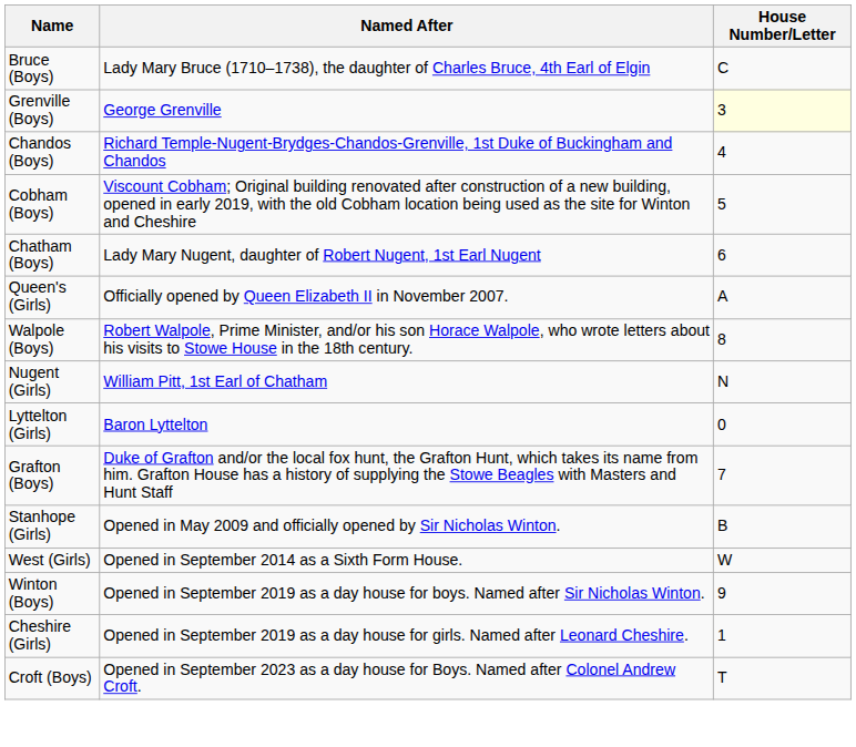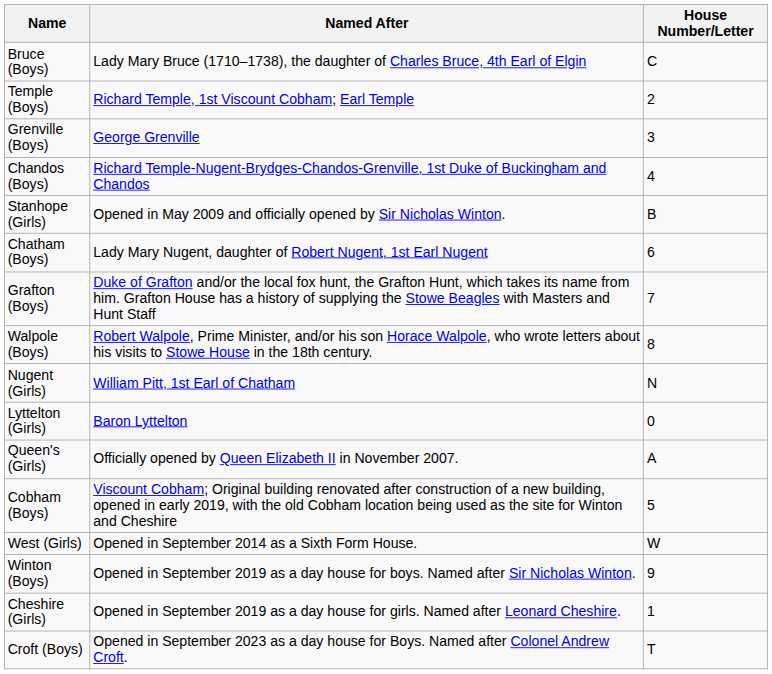 <table class="wikitable sortable">
 <tr>
 <th>Name</th>
 <th>Named After</th>
 <th>House Number/Letter</th>
 </tr>
 <tr>
 <td>Bruce (Boys)</td>
 <td>Lady Mary Bruce (1710–1738), the daughter of <a href='#'>Charles Bruce, 4th Earl of Elgin</a></td>
 <td>C</td>
 </tr>
 <tr>
+<td>Temple (Boys)</td>
+<td><a href='#'>Richard Temple, 1st Viscount Cobham</a>; <a href='#'>Earl Temple</a></td>
+<td>2</td>
+</tr>
+<tr>
 <td>Grenville (Boys)</td>
 <td><a href='#'>George Grenville</a></td>
-<td style="background: lightyellow;">3</td>
+<td>3</td>
 </tr>
 <tr>
 <td>Chandos (Boys)</td>
 <td><a href='#'>Richard Temple-Nugent-Brydges-Chandos-Grenville, 1st Duke of Buckingham and Chandos</a></td>
 <td>4</td>
 </tr>
 <tr>
-<td>Cobham (Boys)</td>
-<td><a href='#'>Viscount Cobham</a>; Original building renovated after construction of a new building, opened in early 2019, with the old Cobham location being used as the site for Winton and Cheshire</td>
-<td>5</td>
+<td>Stanhope (Girls)</td>
+<td>Opened in May 2009 and officially opened by <a href='#'>Sir Nicholas Winton</a>.</td>
+<td>B</td>
 </tr>
 <tr>
 <td>Chatham (Boys)</td>
 <td>Lady Mary Nugent, daughter of <a href='#'>Robert Nugent, 1st Earl Nugent</a></td>
 <td>6</td>
 </tr>
 <tr>
-<td>Queen's (Girls)</td>
-<td>Officially opened by <a href='#'>Queen Elizabeth II</a> in November 2007.</td>
-<td>A</td>
+<td>Grafton (Boys)</td>
+<td><a href='#'>Duke of Grafton</a> and/or the local fox hunt, the Grafton Hunt, which takes its name from him. Grafton House has a history of supplying the <a href='#'>Stowe Beagles</a> with Masters and Hunt Staff</td>
+<td>7</td>
 </tr>
 <tr>
 <td>Walpole (Boys)</td>
 <td><a href='#'>Robert Walpole</a>, Prime Minister, and/or his son <a href='#'>Horace Walpole</a>, who wrote letters about his visits to <a href='#'>Stowe House</a> in the 18th century.</td>
 <td>8</td>
 </tr>
 <tr>
 <td>Nugent (Girls)</td>
 <td><a href='#'>William Pitt, 1st Earl of Chatham</a></td>
 <td>N</td>
 </tr>
 <tr>
 <td>Lyttelton (Girls)</td>
 <td><a href='#'>Baron Lyttelton</a></td>
 <td>0</td>
 </tr>
 <tr>
-<td>Grafton (Boys)</td>
-<td><a href='#'>Duke of Grafton</a> and/or the local fox hunt, the Grafton Hunt, which takes its name from him. Grafton House has a history of supplying the <a href='#'>Stowe Beagles</a> with Masters and Hunt Staff</td>
-<td>7</td>
+<td>Queen's (Girls)</td>
+<td>Officially opened by <a href='#'>Queen Elizabeth II</a> in November 2007.</td>
+<td>A</td>
 </tr>
 <tr>
-<td>Stanhope (Girls)</td>
-<td>Opened in May 2009 and officially opened by <a href='#'>Sir Nicholas Winton</a>.</td>
-<td>B</td>
+<td>Cobham (Boys)</td>
+<td><a href='#'>Viscount Cobham</a>; Original building renovated after construction of a new building, opened in early 2019, with the old Cobham location being used as the site for Winton and Cheshire</td>
+<td>5</td>
 </tr>
 <tr>
 <td>West (Girls)</td>
 <td>Opened in September 2014 as a Sixth Form House.</td>
 <td>W</td>
 </tr>
 <tr>
 <td>Winton (Boys)</td>
 <td>Opened in September 2019 as a day house for boys. Named after <a href='#'>Sir Nicholas Winton</a>.</td>
 <td>9</td>
 </tr>
 <tr>
 <td>Cheshire (Girls)</td>
 <td>Opened in September 2019 as a day house for girls. Named after <a href='#'>Leonard Cheshire</a>.</td>
 <td>1</td>
 </tr>
 <tr>
 <td>Croft (Boys)</td>
 <td>Opened in September 2023 as a day house for Boys. Named after <a href='#'>Colonel Andrew Croft</a>.</td>
 <td>T</td>
 </tr>
 </table>
